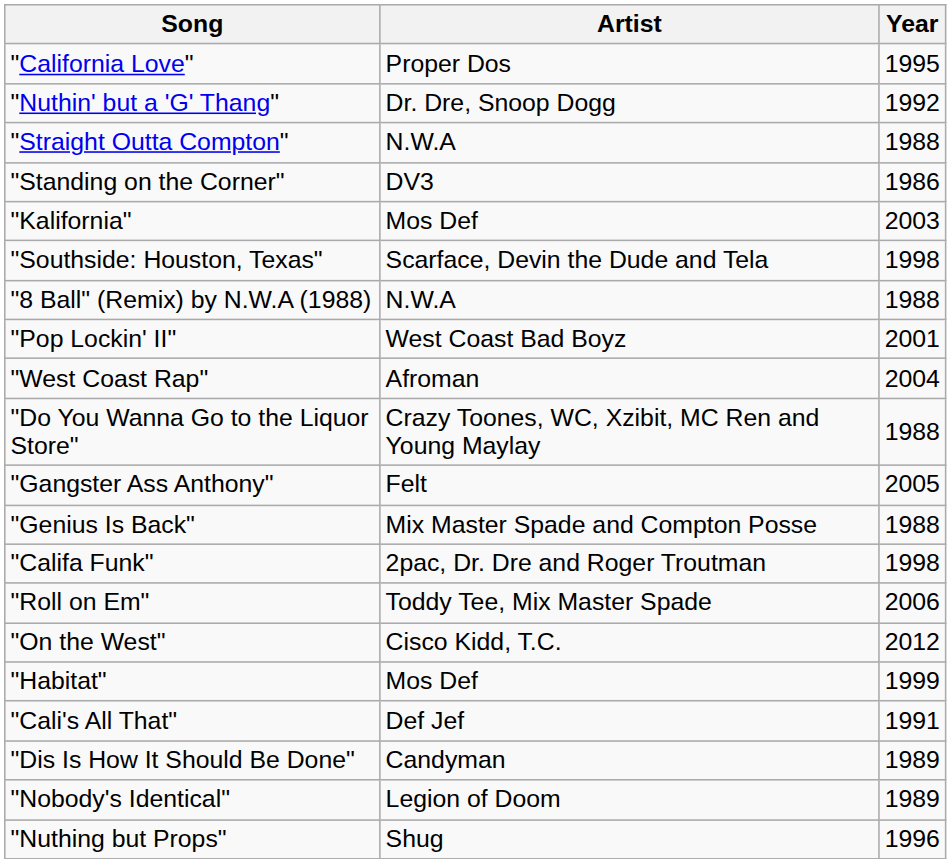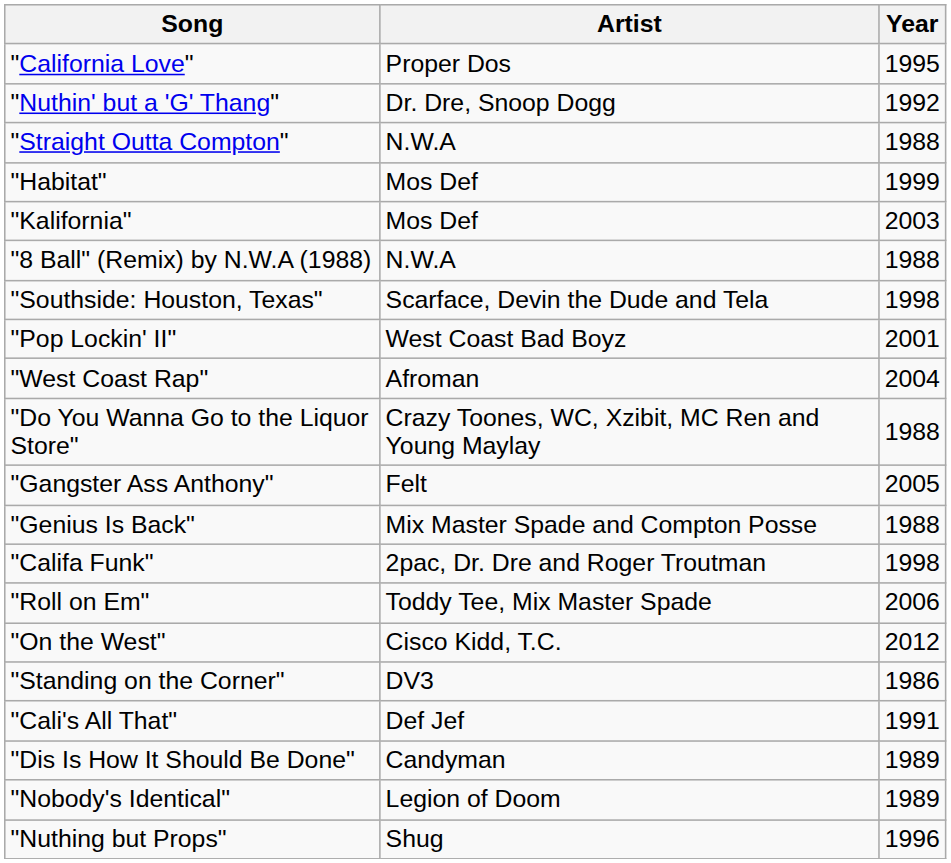 <table class="wikitable">
 <tr>
 <th>Song</th>
 <th>Artist</th>
 <th>Year</th>
 </tr>
 <tr>
 <td>"<a href='#'>California Love</a>"</td>
 <td>Proper Dos</td>
 <td>1995</td>
 </tr>
 <tr>
 <td>"<a href='#'>Nuthin' but a 'G' Thang</a>"</td>
 <td>Dr. Dre, Snoop Dogg</td>
 <td>1992</td>
 </tr>
 <tr>
 <td>"<a href='#'>Straight Outta Compton</a>"</td>
 <td>N.W.A</td>
 <td>1988</td>
 </tr>
 <tr>
-<td>"Standing on the Corner"</td>
-<td>DV3</td>
-<td>1986</td>
+<td>"Habitat"</td>
+<td>Mos Def</td>
+<td>1999</td>
 </tr>
 <tr>
 <td>"Kalifornia"</td>
 <td>Mos Def</td>
 <td>2003</td>
 </tr>
 <tr>
+<td>"8 Ball" (Remix) by N.W.A (1988)</td>
+<td>N.W.A</td>
+<td>1988</td>
+</tr>
+<tr>
 <td>"Southside: Houston, Texas"</td>
 <td>Scarface, Devin the Dude and Tela</td>
 <td>1998</td>
-</tr>
-<tr>
-<td>"8 Ball" (Remix) by N.W.A (1988)</td>
-<td>N.W.A</td>
-<td>1988</td>
 </tr>
 <tr>
 <td>"Pop Lockin' II"</td>
 <td>West Coast Bad Boyz</td>
 <td>2001</td>
 </tr>
 <tr>
 <td>"West Coast Rap"</td>
 <td>Afroman</td>
 <td>2004</td>
 </tr>
 <tr>
 <td>"Do You Wanna Go to the Liquor Store"</td>
 <td>Crazy Toones, WC, Xzibit, MC Ren and Young Maylay</td>
 <td>1988</td>
 </tr>
 <tr>
 <td>"Gangster Ass Anthony"</td>
 <td>Felt</td>
 <td>2005</td>
 </tr>
 <tr>
 <td>"Genius Is Back"</td>
 <td>Mix Master Spade and Compton Posse</td>
 <td>1988</td>
 </tr>
 <tr>
 <td>"Califa Funk"</td>
 <td>2pac, Dr. Dre and Roger Troutman</td>
 <td>1998</td>
 </tr>
 <tr>
 <td>"Roll on Em"</td>
 <td>Toddy Tee, Mix Master Spade</td>
 <td>2006</td>
 </tr>
 <tr>
 <td>"On the West"</td>
 <td>Cisco Kidd, T.C.</td>
 <td>2012</td>
 </tr>
 <tr>
-<td>"Habitat"</td>
-<td>Mos Def</td>
-<td>1999</td>
+<td>"Standing on the Corner"</td>
+<td>DV3</td>
+<td>1986</td>
 </tr>
 <tr>
 <td>"Cali's All That"</td>
 <td>Def Jef</td>
 <td>1991</td>
 </tr>
 <tr>
 <td>"Dis Is How It Should Be Done"</td>
 <td>Candyman</td>
 <td>1989</td>
 </tr>
 <tr>
 <td>"Nobody's Identical"</td>
 <td>Legion of Doom</td>
 <td>1989</td>
 </tr>
 <tr>
 <td>"Nuthing but Props"</td>
 <td>Shug</td>
 <td>1996</td>
 </tr>
 </table>
